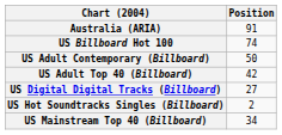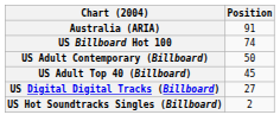 <table class="wikitable plainrowheaders sortable" style="text-align:center">
 <tr>
 <th scope="col">Chart (2004)</th>
 <th scope="col">Position</th>
 </tr>
 <tr>
 <th scope="row">Australia (ARIA)</th>
 <td>91</td>
 </tr>
 <tr>
 <th scope="row">US <em>Billboard</em> Hot 100</th>
 <td>74</td>
 </tr>
 <tr>
 <th scope="row">US Adult Contemporary (<em>Billboard</em>)</th>
 <td>50</td>
 </tr>
 <tr>
 <th scope="row">US Adult Top 40 (<em>Billboard</em>)</th>
-<td>42</td>
+<td>45</td>
 </tr>
 <tr>
 <th scope="row">US <a href='#'>Digital Digital Tracks</a> (<em><a href='#'>Billboard</a></em>)</th>
 <td>27</td>
 </tr>
 <tr>
 <th scope="row">US Hot Soundtracks Singles (<em>Billboard</em>)</th>
 <td>2</td>
 </tr>
-<tr>
-<th scope="row">US Mainstream Top 40 (<em>Billboard</em>)</th>
-<td>34</td>
-</tr>
 </table>
